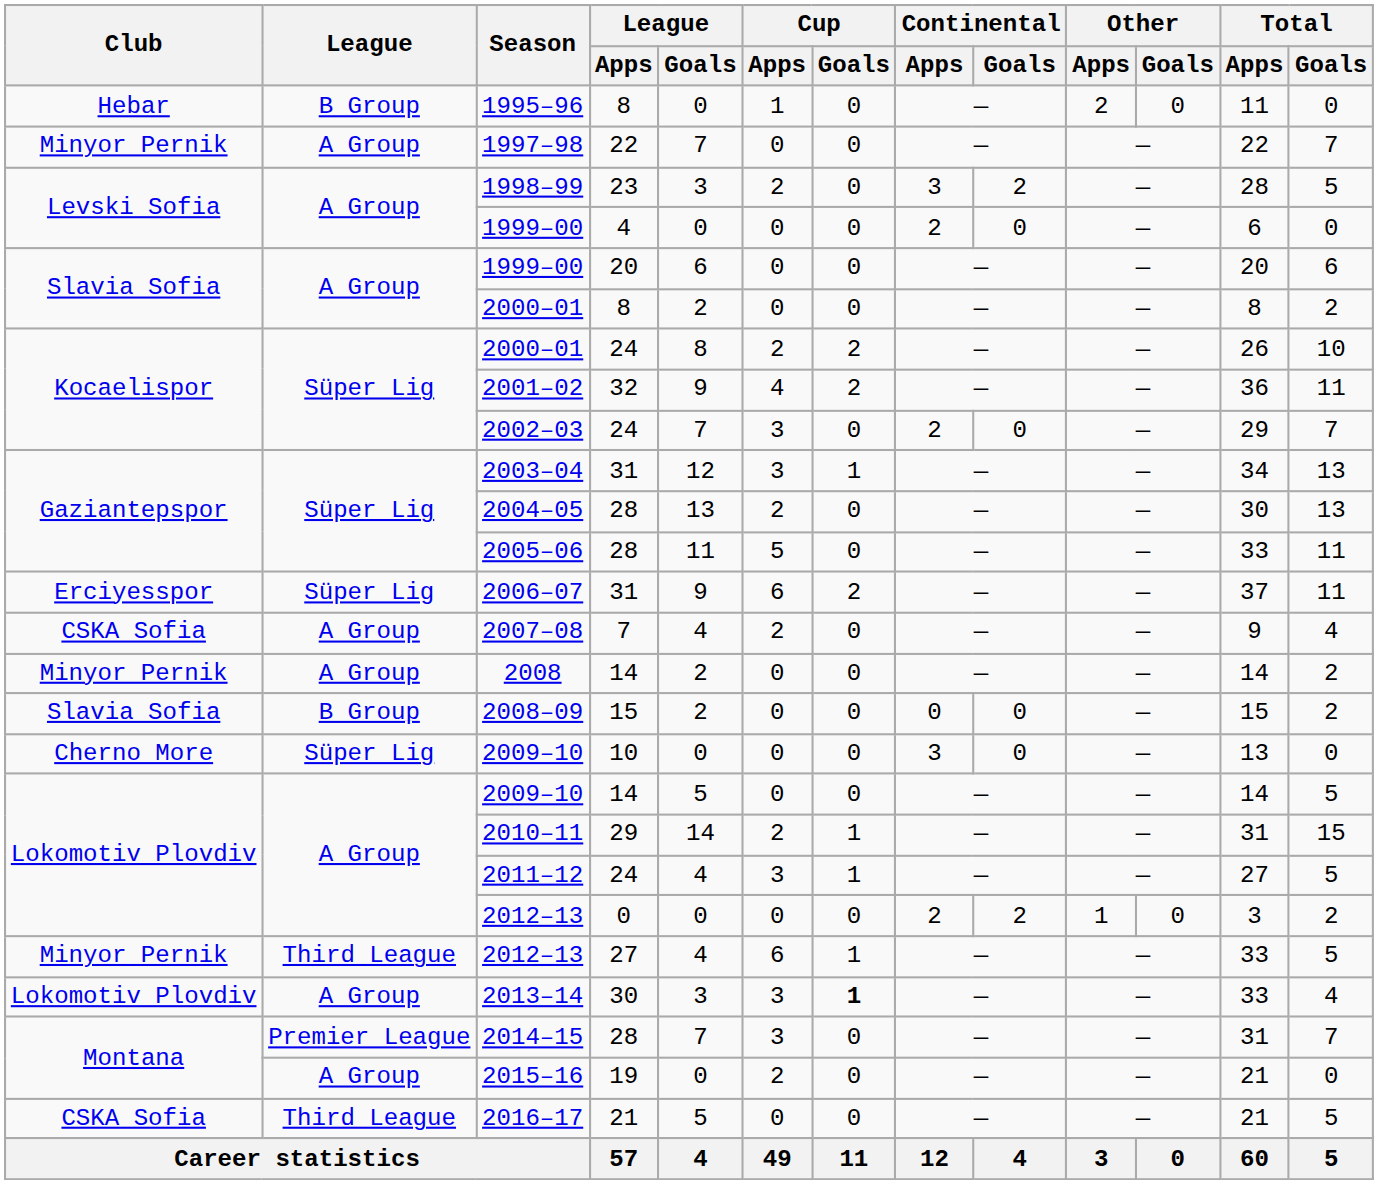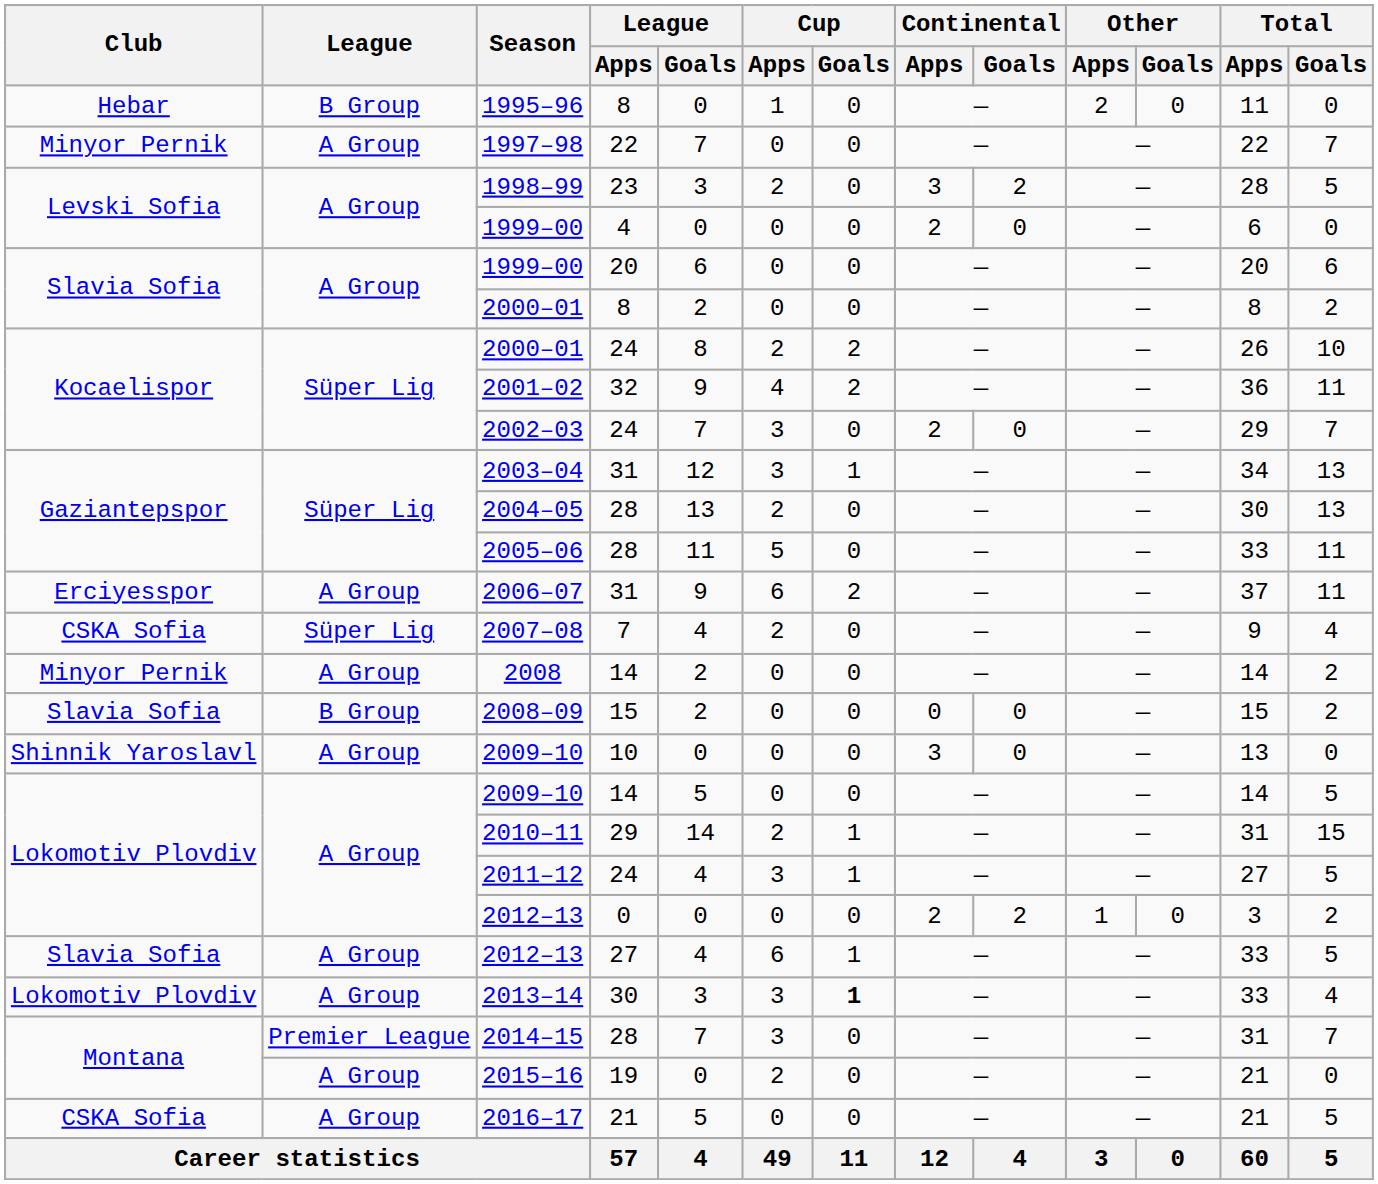 <table class="wikitable" style="font-size:90%; text-align: center">
 <tr>
 <th rowspan=2>Club</th>
 <th rowspan=2>League</th>
 <th rowspan=2>Season</th>
 <th colspan=2>League</th>
 <th colspan=2>Cup</th>
 <th colspan=2>Continental</th>
 <th colspan=2>Other</th>
 <th colspan=2>Total</th>
 </tr>
 <tr>
 <th>Apps</th>
 <th>Goals</th>
 <th>Apps</th>
 <th>Goals</th>
 <th>Apps</th>
 <th>Goals</th>
 <th>Apps</th>
 <th>Goals</th>
 <th>Apps</th>
 <th>Goals</th>
 </tr>
 <tr>
 <td rowspan=1 valign="center"><a href='#'>Hebar</a></td>
 <td rowspan="1"><a href='#'>B Group</a></td>
 <td><a href='#'>1995–96</a></td>
 <td>8</td>
 <td>0</td>
 <td>1</td>
 <td>0</td>
 <td colspan="2">—</td>
 <td>2</td>
 <td>0</td>
 <td>11</td>
 <td>0</td>
 </tr>
 <tr>
 <td rowspan=1 valign="center"><a href='#'>Minyor Pernik</a></td>
 <td rowspan="1"><a href='#'>A Group</a></td>
 <td><a href='#'>1997–98</a></td>
 <td>22</td>
 <td>7</td>
 <td>0</td>
 <td>0</td>
 <td colspan="2">—</td>
 <td colspan="2">—</td>
 <td>22</td>
 <td>7</td>
 </tr>
 <tr>
 <td rowspan=2 valign="center"><a href='#'>Levski Sofia</a></td>
 <td rowspan="2"><a href='#'>A Group</a></td>
 <td><a href='#'>1998–99</a></td>
 <td>23</td>
 <td>3</td>
 <td>2</td>
 <td>0</td>
 <td>3</td>
 <td>2</td>
 <td colspan="2">—</td>
 <td>28</td>
 <td>5</td>
 </tr>
 <tr>
 <td><a href='#'>1999–00</a></td>
 <td>4</td>
 <td>0</td>
 <td>0</td>
 <td>0</td>
 <td>2</td>
 <td>0</td>
 <td colspan="2">—</td>
 <td>6</td>
 <td>0</td>
 </tr>
 <tr>
 <td rowspan=2 valign="center"><a href='#'>Slavia Sofia</a></td>
 <td rowspan="2"><a href='#'>A Group</a></td>
 <td><a href='#'>1999–00</a></td>
 <td>20</td>
 <td>6</td>
 <td>0</td>
 <td>0</td>
 <td colspan="2">—</td>
 <td colspan="2">—</td>
 <td>20</td>
 <td>6</td>
 </tr>
 <tr>
 <td><a href='#'>2000–01</a></td>
 <td>8</td>
 <td>2</td>
 <td>0</td>
 <td>0</td>
 <td colspan="2">—</td>
 <td colspan="2">—</td>
 <td>8</td>
 <td>2</td>
 </tr>
 <tr>
 <td rowspan=3 valign="center"><a href='#'>Kocaelispor</a></td>
 <td rowspan="3"><a href='#'>Süper Lig</a></td>
 <td><a href='#'>2000–01</a></td>
 <td>24</td>
 <td>8</td>
 <td>2</td>
 <td>2</td>
 <td colspan="2">—</td>
 <td colspan="2">—</td>
 <td>26</td>
 <td>10</td>
 </tr>
 <tr>
 <td><a href='#'>2001–02</a></td>
 <td>32</td>
 <td>9</td>
 <td>4</td>
 <td>2</td>
 <td colspan="2">—</td>
 <td colspan="2">—</td>
 <td>36</td>
 <td>11</td>
 </tr>
 <tr>
 <td><a href='#'>2002–03</a></td>
 <td>24</td>
 <td>7</td>
 <td>3</td>
 <td>0</td>
 <td>2</td>
 <td>0</td>
 <td colspan="2">—</td>
 <td>29</td>
 <td>7</td>
 </tr>
 <tr>
 <td rowspan=3 valign="center"><a href='#'>Gaziantepspor</a></td>
 <td rowspan="3"><a href='#'>Süper Lig</a></td>
 <td><a href='#'>2003–04</a></td>
 <td>31</td>
 <td>12</td>
 <td>3</td>
 <td>1</td>
 <td colspan="2">—</td>
 <td colspan="2">—</td>
 <td>34</td>
 <td>13</td>
 </tr>
 <tr>
 <td><a href='#'>2004–05</a></td>
 <td>28</td>
 <td>13</td>
 <td>2</td>
 <td>0</td>
 <td colspan="2">—</td>
 <td colspan="2">—</td>
 <td>30</td>
 <td>13</td>
 </tr>
 <tr>
 <td><a href='#'>2005–06</a></td>
 <td>28</td>
 <td>11</td>
 <td>5</td>
 <td>0</td>
 <td colspan="2">—</td>
 <td colspan="2">—</td>
 <td>33</td>
 <td>11</td>
 </tr>
 <tr>
 <td rowspan=1 valign="center"><a href='#'>Erciyesspor</a></td>
-<td rowspan="1"><a href='#'>Süper Lig</a></td>
+<td rowspan="1"><a href='#'>A Group</a></td>
 <td><a href='#'>2006–07</a></td>
 <td>31</td>
 <td>9</td>
 <td>6</td>
 <td>2</td>
 <td colspan="2">—</td>
 <td colspan="2">—</td>
 <td>37</td>
 <td>11</td>
 </tr>
 <tr>
 <td rowspan=1 valign="center"><a href='#'>CSKA Sofia</a></td>
-<td rowspan="1"><a href='#'>A Group</a></td>
+<td rowspan="1"><a href='#'>Süper Lig</a></td>
 <td><a href='#'>2007–08</a></td>
 <td>7</td>
 <td>4</td>
 <td>2</td>
 <td>0</td>
 <td colspan="2">—</td>
 <td colspan="2">—</td>
 <td>9</td>
 <td>4</td>
 </tr>
 <tr>
 <td rowspan=1 valign="center"><a href='#'>Minyor Pernik</a></td>
 <td rowspan="1"><a href='#'>A Group</a></td>
 <td><a href='#'>2008</a></td>
 <td>14</td>
 <td>2</td>
 <td>0</td>
 <td>0</td>
 <td colspan="2">—</td>
 <td colspan="2">—</td>
 <td>14</td>
 <td>2</td>
 </tr>
 <tr>
 <td rowspan=1 valign="center"><a href='#'>Slavia Sofia</a></td>
 <td rowspan="1"><a href='#'>B Group</a></td>
 <td><a href='#'>2008–09</a></td>
 <td>15</td>
 <td>2</td>
 <td>0</td>
 <td>0</td>
 <td>0</td>
 <td>0</td>
 <td colspan="2">—</td>
 <td>15</td>
 <td>2</td>
 </tr>
 <tr>
-<td rowspan=1 valign="center"><a href='#'>Cherno More</a></td>
-<td rowspan="1"><a href='#'>Süper Lig</a></td>
+<td rowspan=1 valign="center"><a href='#'>Shinnik Yaroslavl</a></td>
+<td rowspan="1"><a href='#'>A Group</a></td>
 <td><a href='#'>2009–10</a></td>
 <td>10</td>
 <td>0</td>
 <td>0</td>
 <td>0</td>
 <td>3</td>
 <td>0</td>
 <td colspan="2">—</td>
 <td>13</td>
 <td>0</td>
 </tr>
 <tr>
 <td rowspan=4 valign="center"><a href='#'>Lokomotiv Plovdiv</a></td>
 <td rowspan="4"><a href='#'>A Group</a></td>
 <td><a href='#'>2009–10</a></td>
 <td>14</td>
 <td>5</td>
 <td>0</td>
 <td>0</td>
 <td colspan="2">—</td>
 <td colspan="2">—</td>
 <td>14</td>
 <td>5</td>
 </tr>
 <tr>
 <td><a href='#'>2010–11</a></td>
 <td>29</td>
 <td>14</td>
 <td>2</td>
 <td>1</td>
 <td colspan="2">—</td>
 <td colspan="2">—</td>
 <td>31</td>
 <td>15</td>
 </tr>
 <tr>
 <td><a href='#'>2011–12</a></td>
 <td>24</td>
 <td>4</td>
 <td>3</td>
 <td>1</td>
 <td colspan="2">—</td>
 <td colspan="2">—</td>
 <td>27</td>
 <td>5</td>
 </tr>
 <tr>
 <td><a href='#'>2012–13</a></td>
 <td>0</td>
 <td>0</td>
 <td>0</td>
 <td>0</td>
 <td>2</td>
 <td>2</td>
 <td>1</td>
 <td>0</td>
 <td>3</td>
 <td>2</td>
 </tr>
 <tr>
-<td rowspan=1 valign="center"><a href='#'>Minyor Pernik</a></td>
-<td rowspan="1"><a href='#'>Third League</a></td>
+<td rowspan=1 valign="center"><a href='#'>Slavia Sofia</a></td>
+<td rowspan="1"><a href='#'>A Group</a></td>
 <td><a href='#'>2012–13</a></td>
 <td>27</td>
 <td>4</td>
 <td>6</td>
 <td>1</td>
 <td colspan="2">—</td>
 <td colspan="2">—</td>
 <td>33</td>
 <td>5</td>
 </tr>
 <tr>
 <td rowspan=1 valign="center"><a href='#'>Lokomotiv Plovdiv</a></td>
 <td rowspan="1"><a href='#'>A Group</a></td>
 <td><a href='#'>2013–14</a></td>
 <td>30</td>
 <td>3</td>
 <td>3</td>
 <td><strong>1</strong></td>
 <td colspan="2">—</td>
 <td colspan="2">—</td>
 <td>33</td>
 <td>4</td>
 </tr>
 <tr>
 <td rowspan=2 valign="center"><a href='#'>Montana</a></td>
 <td rowspan="1"><a href='#'>Premier League</a></td>
 <td><a href='#'>2014–15</a></td>
 <td>28</td>
 <td>7</td>
 <td>3</td>
 <td>0</td>
 <td colspan="2">—</td>
 <td colspan="2">—</td>
 <td>31</td>
 <td>7</td>
 </tr>
 <tr>
 <td rowspan="1"><a href='#'>A Group</a></td>
 <td><a href='#'>2015–16</a></td>
 <td>19</td>
 <td>0</td>
 <td>2</td>
 <td>0</td>
 <td colspan="2">—</td>
 <td colspan="2">—</td>
 <td>21</td>
 <td>0</td>
 </tr>
 <tr>
 <td rowspan=1 valign="center"><a href='#'>CSKA Sofia</a></td>
-<td rowspan="1"><a href='#'>Third League</a></td>
+<td rowspan="1"><a href='#'>A Group</a></td>
 <td><a href='#'>2016–17</a></td>
 <td>21</td>
 <td>5</td>
 <td>0</td>
 <td>0</td>
 <td colspan="2">—</td>
 <td colspan="2">—</td>
 <td>21</td>
 <td>5</td>
 </tr>
 <tr>
 <th colspan=3>Career statistics</th>
 <th>57</th>
 <th>4</th>
 <th>49</th>
 <th>11</th>
 <th>12</th>
 <th>4</th>
 <th>3</th>
 <th>0</th>
 <th>60</th>
 <th>5</th>
 </tr>
 </table>
